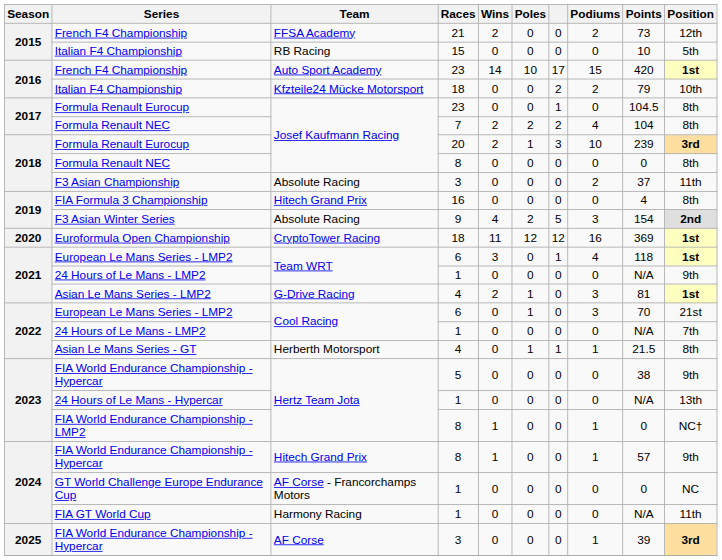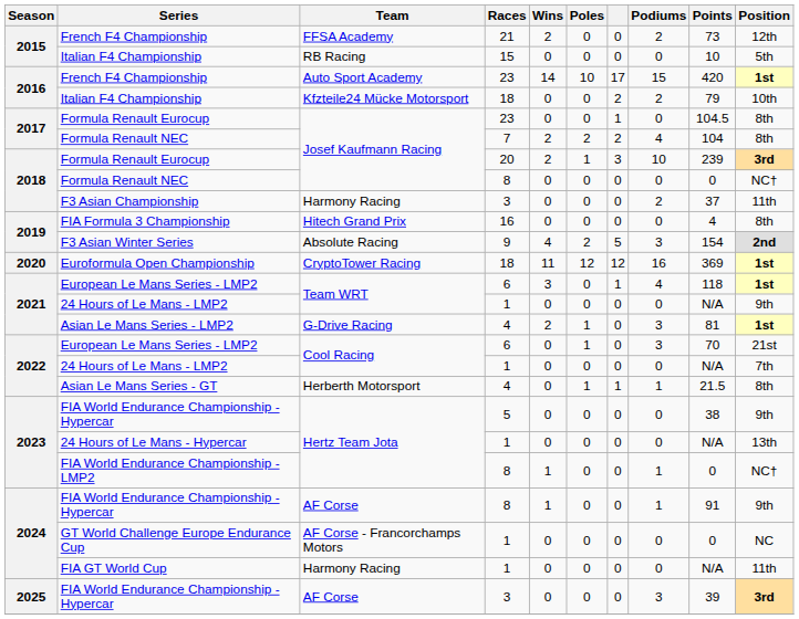 <table class="wikitable" style="font-size: 90%; text-align:center">
 <tr>
 <th>Season</th>
 <th>Series</th>
 <th>Team</th>
 <th>Races</th>
 <th>Wins</th>
 <th>Poles</th>
 <th></th>
 <th>Podiums</th>
 <th>Points</th>
 <th>Position</th>
 </tr>
 <tr>
 <th rowspan=2>2015</th>
 <td align=left><a href='#'>French F4 Championship</a></td>
 <td align=left><a href='#'>FFSA Academy</a></td>
 <td>21</td>
 <td>2</td>
 <td>0</td>
 <td>0</td>
 <td>2</td>
 <td>73</td>
 <td>12th</td>
 </tr>
 <tr>
 <td align=left><a href='#'>Italian F4 Championship</a></td>
 <td align=left>RB Racing</td>
 <td>15</td>
 <td>0</td>
 <td>0</td>
 <td>0</td>
 <td>0</td>
 <td>10</td>
 <td>5th</td>
 </tr>
 <tr>
 <th rowspan=2>2016</th>
 <td align=left><a href='#'>French F4 Championship</a></td>
 <td align=left><a href='#'>Auto Sport Academy</a></td>
 <td>23</td>
 <td>14</td>
 <td>10</td>
 <td>17</td>
 <td>15</td>
 <td>420</td>
 <td style="background:#FFFFBF;"><strong>1st</strong></td>
 </tr>
 <tr>
 <td align=left><a href='#'>Italian F4 Championship</a></td>
 <td align=left><a href='#'>Kfzteile24 Mücke Motorsport</a></td>
 <td>18</td>
 <td>0</td>
 <td>0</td>
 <td>2</td>
 <td>2</td>
 <td>79</td>
 <td>10th</td>
 </tr>
 <tr>
 <th rowspan=2>2017</th>
 <td align=left><a href='#'>Formula Renault Eurocup</a></td>
 <td align=left rowspan=4><a href='#'>Josef Kaufmann Racing</a></td>
 <td>23</td>
 <td>0</td>
 <td>0</td>
 <td>1</td>
 <td>0</td>
 <td>104.5</td>
 <td>8th</td>
 </tr>
 <tr>
 <td align=left><a href='#'>Formula Renault NEC</a></td>
 <td>7</td>
 <td>2</td>
 <td>2</td>
 <td>2</td>
 <td>4</td>
 <td>104</td>
 <td>8th</td>
 </tr>
 <tr>
 <th rowspan=3>2018</th>
 <td align=left><a href='#'>Formula Renault Eurocup</a></td>
 <td>20</td>
 <td>2</td>
 <td>1</td>
 <td>3</td>
 <td>10</td>
 <td>239</td>
 <td style="background:#FFDF9F;"><strong>3rd</strong></td>
 </tr>
 <tr>
 <td align=left><a href='#'>Formula Renault NEC</a></td>
 <td>8</td>
 <td>0</td>
 <td>0</td>
 <td>0</td>
 <td>0</td>
 <td>0</td>
-<td>8th</td>
+<td>NC†</td>
 </tr>
 <tr>
 <td align=left><a href='#'>F3 Asian Championship</a></td>
-<td align=left>Absolute Racing</td>
+<td align=left>Harmony Racing</td>
 <td>3</td>
 <td>0</td>
 <td>0</td>
 <td>0</td>
 <td>2</td>
 <td>37</td>
 <td>11th</td>
 </tr>
 <tr>
 <th rowspan=2>2019</th>
 <td align=left><a href='#'>FIA Formula 3 Championship</a></td>
 <td align=left><a href='#'>Hitech Grand Prix</a></td>
 <td>16</td>
 <td>0</td>
 <td>0</td>
 <td>0</td>
 <td>0</td>
 <td>4</td>
 <td>8th</td>
 </tr>
 <tr>
 <td align=left><a href='#'>F3 Asian Winter Series</a></td>
 <td align=left>Absolute Racing</td>
 <td>9</td>
 <td>4</td>
 <td>2</td>
 <td>5</td>
 <td>3</td>
 <td>154</td>
 <td style="background:#DFDFDF;"><strong>2nd</strong></td>
 </tr>
 <tr>
 <th>2020</th>
 <td align=left><a href='#'>Euroformula Open Championship</a></td>
 <td align=left><a href='#'>CryptoTower Racing</a></td>
 <td>18</td>
 <td>11</td>
 <td>12</td>
 <td>12</td>
 <td>16</td>
 <td>369</td>
 <td style="background:#FFFFBF;"><strong>1st</strong></td>
 </tr>
 <tr>
 <th rowspan="3">2021</th>
 <td align=left><a href='#'>European Le Mans Series - LMP2</a></td>
 <td rowspan=2 align=left><a href='#'>Team WRT</a></td>
 <td>6</td>
 <td>3</td>
 <td>0</td>
 <td>1</td>
 <td>4</td>
 <td>118</td>
 <td style="background:#FFFFBF;"><strong>1st</strong></td>
 </tr>
 <tr>
 <td align=left><a href='#'>24 Hours of Le Mans - LMP2</a></td>
 <td>1</td>
 <td>0</td>
 <td>0</td>
 <td>0</td>
 <td>0</td>
 <td>N/A</td>
 <td>9th</td>
 </tr>
 <tr>
 <td align=left><a href='#'>Asian Le Mans Series - LMP2</a></td>
 <td align=left><a href='#'>G-Drive Racing</a></td>
 <td>4</td>
 <td>2</td>
 <td>1</td>
 <td>0</td>
 <td>3</td>
 <td>81</td>
 <td style="background:#FFFFBF;"><strong>1st</strong></td>
 </tr>
 <tr>
 <th rowspan="3">2022</th>
 <td align=left><a href='#'>European Le Mans Series - LMP2</a></td>
 <td rowspan="2" align="left"><a href='#'>Cool Racing</a></td>
 <td>6</td>
 <td>0</td>
 <td>1</td>
 <td>0</td>
 <td>3</td>
 <td>70</td>
 <td>21st</td>
 </tr>
 <tr>
 <td align=left><a href='#'>24 Hours of Le Mans - LMP2</a></td>
 <td>1</td>
 <td>0</td>
 <td>0</td>
 <td>0</td>
 <td>0</td>
 <td>N/A</td>
 <td>7th</td>
 </tr>
 <tr>
 <td align=left><a href='#'>Asian Le Mans Series - GT</a></td>
 <td align=left>Herberth Motorsport</td>
 <td>4</td>
 <td>0</td>
 <td>1</td>
 <td>1</td>
 <td>1</td>
 <td>21.5</td>
 <td>8th</td>
 </tr>
 <tr>
 <th rowspan=3>2023</th>
 <td align=left><a href='#'>FIA World Endurance Championship - Hypercar</a></td>
 <td rowspan=3 align=left><a href='#'>Hertz Team Jota</a></td>
 <td>5</td>
 <td>0</td>
 <td>0</td>
 <td>0</td>
 <td>0</td>
 <td>38</td>
 <td>9th</td>
 </tr>
 <tr>
 <td align=left><a href='#'>24 Hours of Le Mans - Hypercar</a></td>
 <td>1</td>
 <td>0</td>
 <td>0</td>
 <td>0</td>
 <td>0</td>
 <td>N/A</td>
 <td>13th</td>
 </tr>
 <tr>
 <td align=left><a href='#'>FIA World Endurance Championship - LMP2</a></td>
 <td>8</td>
 <td>1</td>
 <td>0</td>
 <td>0</td>
 <td>1</td>
 <td>0</td>
 <td>NC†</td>
 </tr>
 <tr>
 <th rowspan="3">2024</th>
 <td align=left><a href='#'>FIA World Endurance Championship - Hypercar</a></td>
-<td align=left><a href='#'>Hitech Grand Prix</a></td>
+<td align=left><a href='#'>AF Corse</a></td>
 <td>8</td>
 <td>1</td>
 <td>0</td>
 <td>0</td>
 <td>1</td>
-<td>57</td>
+<td>91</td>
 <td>9th</td>
 </tr>
 <tr>
 <td align=left><a href='#'>GT World Challenge Europe Endurance Cup</a></td>
 <td align=left><a href='#'>AF Corse</a> - Francorchamps Motors</td>
 <td>1</td>
 <td>0</td>
 <td>0</td>
 <td>0</td>
 <td>0</td>
 <td>0</td>
 <td>NC</td>
 </tr>
 <tr>
 <td align=left><a href='#'>FIA GT World Cup</a></td>
 <td align=left>Harmony Racing</td>
 <td>1</td>
 <td>0</td>
 <td>0</td>
 <td>0</td>
 <td>0</td>
 <td>N/A</td>
 <td>11th</td>
 </tr>
 <tr>
 <th>2025</th>
 <td align=left><a href='#'>FIA World Endurance Championship - Hypercar</a></td>
 <td align=left><a href='#'>AF Corse</a></td>
 <td>3</td>
 <td>0</td>
 <td>0</td>
 <td>0</td>
-<td>1</td>
+<td>3</td>
 <td>39</td>
 <td style="background:#FFDF9F;"><strong>3rd</strong></td>
 </tr>
 <tr>
 </tr>
 </table>
